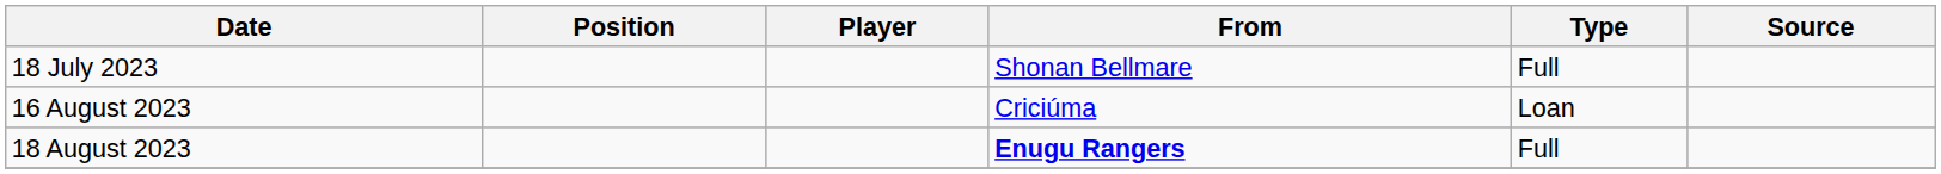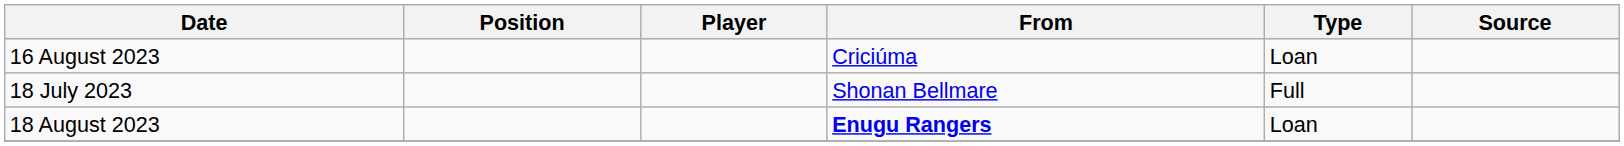 <table class="wikitable sortable" style="width:90%; text-align:center; font-size:95%; text-align:left;">
 <tr>
 <th>Date</th>
 <th>Position</th>
 <th>Player</th>
 <th>From</th>
 <th>Type</th>
 <th>Source</th>
 </tr>
 <tr>
+<td>16 August 2023</td>
+<td></td>
+<td></td>
+<td> <a href='#'>Criciúma</a></td>
+<td>Loan</td>
+<td></td>
+</tr>
+<tr>
 <td>18 July 2023</td>
 <td></td>
 <td></td>
 <td> <a href='#'>Shonan Bellmare</a></td>
 <td>Full</td>
 <td></td>
 </tr>
 <tr>
-<td>16 August 2023</td>
-<td></td>
-<td></td>
-<td> <a href='#'>Criciúma</a></td>
-<td>Loan</td>
-<td></td>
-</tr>
-<tr>
 <td>18 August 2023</td>
 <td></td>
 <td></td>
 <td><strong> <a href='#'>Enugu Rangers</a></strong></td>
-<td>Full</td>
+<td>Loan</td>
 <td></td>
 </tr>
 <tr>
 </tr>
 </table>
